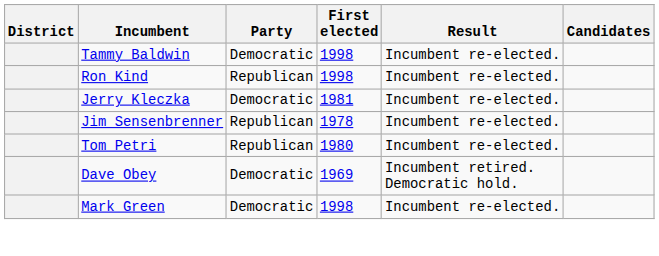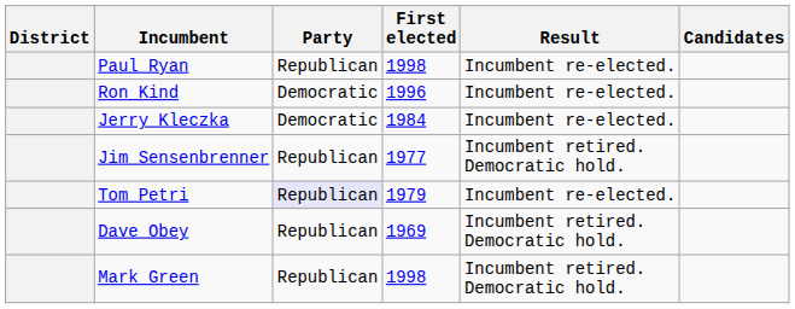 <table class=wikitable>
 <tr valign=bottom>
 <th>District</th>
 <th>Incumbent</th>
 <th>Party</th>
 <th>First<br>elected</th>
 <th>Result</th>
 <th>Candidates</th>
 </tr>
 <tr>
 <th></th>
-<td><a href='#'>Tammy Baldwin</a></td>
-<td>Democratic</td>
+<td><a href='#'>Paul Ryan</a></td>
+<td>Republican</td>
 <td><a href='#'>1998</a></td>
 <td>Incumbent re-elected.</td>
 <td nowrap></td>
 </tr>
 <tr>
 <th></th>
 <td><a href='#'>Ron Kind</a></td>
-<td>Republican</td>
-<td><a href='#'>1998</a></td>
+<td>Democratic</td>
+<td><a href='#'>1996</a></td>
 <td>Incumbent re-elected.</td>
 <td nowrap></td>
 </tr>
 <tr>
 <th></th>
 <td><a href='#'>Jerry Kleczka</a></td>
 <td>Democratic</td>
-<td><a href='#'>1981</a></td>
+<td><a href='#'>1984</a></td>
 <td>Incumbent re-elected.</td>
 <td nowrap></td>
 </tr>
 <tr>
 <th></th>
 <td><a href='#'>Jim Sensenbrenner</a></td>
 <td>Republican</td>
-<td><a href='#'>1978</a></td>
-<td>Incumbent re-elected.</td>
+<td><a href='#'>1977</a></td>
+<td>Incumbent retired.<br>Democratic hold.</td>
 <td nowrap></td>
 </tr>
 <tr>
 <th></th>
 <td><a href='#'>Tom Petri</a></td>
-<td>Republican</td>
-<td><a href='#'>1980 </a></td>
+<td style="background: lavender;">Republican</td>
+<td><a href='#'>1979 </a></td>
 <td>Incumbent re-elected.</td>
 <td nowrap></td>
 </tr>
 <tr>
 <th></th>
 <td><a href='#'>Dave Obey</a></td>
-<td>Democratic</td>
+<td>Republican</td>
 <td><a href='#'>1969 </a></td>
 <td>Incumbent retired.<br>Democratic hold.</td>
 <td nowrap></td>
 </tr>
 <tr>
 <th></th>
 <td><a href='#'>Mark Green</a></td>
-<td>Democratic</td>
+<td>Republican</td>
 <td><a href='#'>1998</a></td>
-<td>Incumbent re-elected.</td>
+<td>Incumbent retired.<br>Democratic hold.</td>
 <td nowrap></td>
 </tr>
 </table>
